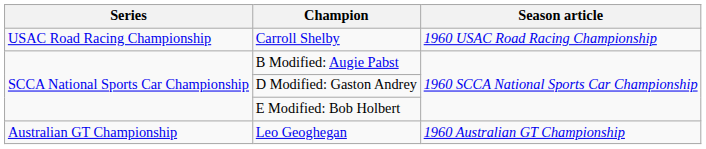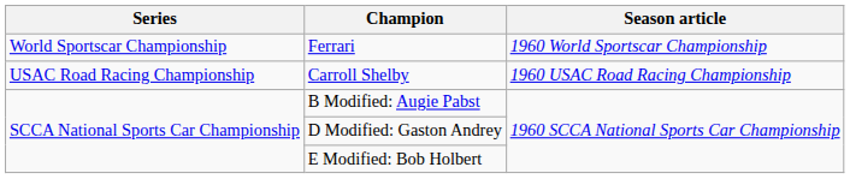 <table class="wikitable" style="font-size: 87%;">
 <tr>
 <th>Series</th>
 <th>Champion</th>
 <th>Season article</th>
+</tr>
+<tr>
+<td><a href='#'>World Sportscar Championship</a></td>
+<td> <a href='#'>Ferrari</a></td>
+<td><em><a href='#'>1960 World Sportscar Championship</a></em></td>
 </tr>
 <tr>
 <td><a href='#'>USAC Road Racing Championship</a></td>
 <td> <a href='#'>Carroll Shelby</a></td>
 <td><em><a href='#'>1960 USAC Road Racing Championship</a></em></td>
 </tr>
 <tr>
 <td rowspan=3><a href='#'>SCCA National Sports Car Championship</a></td>
 <td>B Modified:  <a href='#'>Augie Pabst</a></td>
 <td rowspan=3><em><a href='#'>1960 SCCA National Sports Car Championship</a></em></td>
 </tr>
 <tr>
 <td>D Modified:  Gaston Andrey</td>
 </tr>
 <tr>
 <td>E Modified:  Bob Holbert</td>
 </tr>
-<tr>
-<td><a href='#'>Australian GT Championship</a></td>
-<td> <a href='#'>Leo Geoghegan</a></td>
-<td><em><a href='#'>1960 Australian GT Championship</a></em></td>
-</tr>
 </table>
